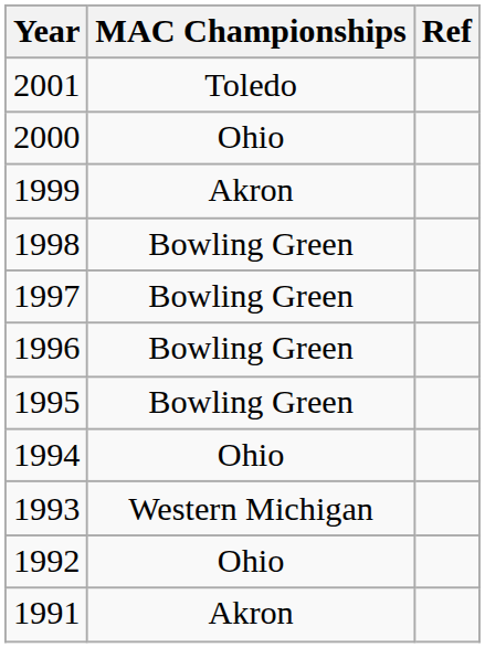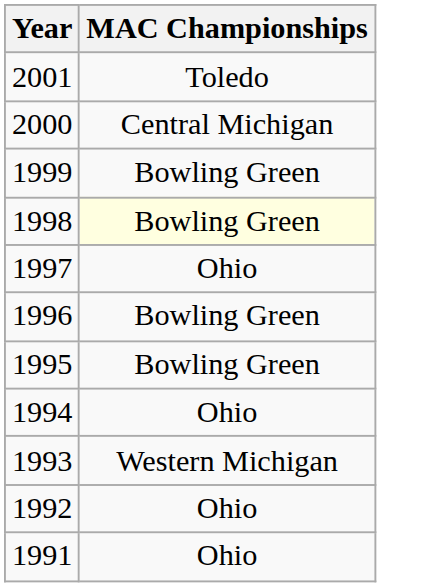 <table class="wikitable" style="text-align:center" cellpadding=2 cellspacing=2>
 <tr>
 <th>Year</th>
 <th>MAC Championships</th>
-<th>Ref</th>
 </tr>
 <tr>
 <td>2001</td>
 <td>Toledo</td>
-<td></td>
 </tr>
 <tr>
 <td>2000</td>
-<td>Ohio</td>
-<td></td>
+<td>Central Michigan</td>
 </tr>
 <tr>
 <td>1999</td>
-<td>Akron</td>
-<td></td>
+<td>Bowling Green</td>
 </tr>
 <tr>
 <td>1998</td>
-<td>Bowling Green</td>
-<td></td>
+<td style="background: lightyellow;">Bowling Green</td>
 </tr>
 <tr>
 <td>1997</td>
-<td>Bowling Green</td>
-<td></td>
+<td>Ohio</td>
 </tr>
 <tr>
 <td>1996</td>
 <td>Bowling Green</td>
-<td></td>
 </tr>
 <tr>
 <td>1995</td>
 <td>Bowling Green</td>
-<td></td>
 </tr>
 <tr>
 <td>1994</td>
 <td>Ohio</td>
-<td></td>
 </tr>
 <tr>
 <td>1993</td>
 <td>Western Michigan</td>
-<td></td>
 </tr>
 <tr>
 <td>1992</td>
 <td>Ohio</td>
-<td></td>
 </tr>
 <tr>
 <td>1991</td>
-<td>Akron</td>
-<td></td>
+<td>Ohio</td>
 </tr>
 </table>
